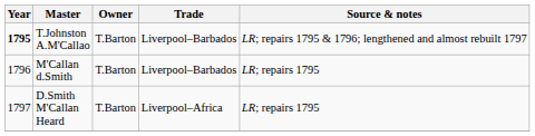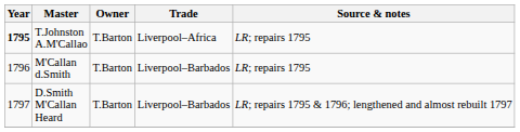 <table class=" wikitable">
 <tr>
 <th>Year</th>
 <th>Master</th>
 <th>Owner</th>
 <th>Trade</th>
 <th>Source & notes</th>
 </tr>
 <tr>
 <td><strong>1795</strong></td>
 <td>T.Johnston<br>A.M'Callao</td>
 <td>T.Barton</td>
-<td>Liverpool–Barbados</td>
-<td><em>LR</em>; repairs 1795 & 1796; lengthened and almost rebuilt 1797</td>
+<td>Liverpool–Africa</td>
+<td><em>LR</em>; repairs 1795</td>
 </tr>
 <tr>
 <td>1796</td>
 <td>M'Callan<br>d.Smith</td>
 <td>T.Barton</td>
 <td>Liverpool–Barbados</td>
 <td><em>LR</em>; repairs 1795</td>
 </tr>
 <tr>
 <td>1797</td>
 <td>D.Smith<br>M'Callan<br>Heard</td>
 <td>T.Barton</td>
-<td>Liverpool–Africa</td>
-<td><em>LR</em>; repairs 1795</td>
+<td>Liverpool–Barbados</td>
+<td><em>LR</em>; repairs 1795 & 1796; lengthened and almost rebuilt 1797</td>
 </tr>
 <tr>
 </tr>
 </table>
